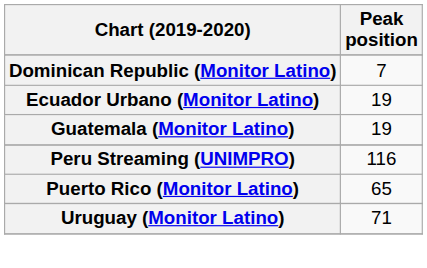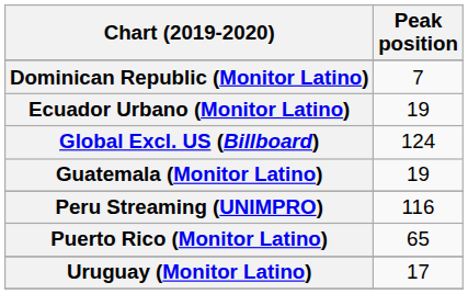 <table class="wikitable sortable plainrowheaders" style="text-align:center">
 <tr>
 <th scope="col">Chart (2019-2020)</th>
 <th scope="col">Peak<br>position</th>
 </tr>
 <tr>
 </tr>
 <tr>
 <th scope="row">Dominican Republic (<a href='#'>Monitor Latino</a>)</th>
 <td>7</td>
 </tr>
 <tr>
 <th scope="row">Ecuador Urbano (<a href='#'>Monitor Latino</a>)</th>
 <td>19</td>
+</tr>
+<tr>
+<th scope="row"><a href='#'>Global Excl. US</a> (<em><a href='#'>Billboard</a></em>)</th>
+<td>124</td>
 </tr>
 <tr>
 <th scope="row">Guatemala (<a href='#'>Monitor Latino</a>)</th>
 <td>19</td>
 </tr>
 <tr>
 </tr>
 <tr>
 <th scope="row">Peru Streaming (<a href='#'>UNIMPRO</a>)</th>
 <td>116</td>
 </tr>
 <tr>
 <th scope="row">Puerto Rico (<a href='#'>Monitor Latino</a>)</th>
 <td>65</td>
 </tr>
 <tr>
 </tr>
 <tr>
 <th scope="row">Uruguay (<a href='#'>Monitor Latino</a>)</th>
-<td>71</td>
+<td>17</td>
 </tr>
 <tr>
 </tr>
 </table>
